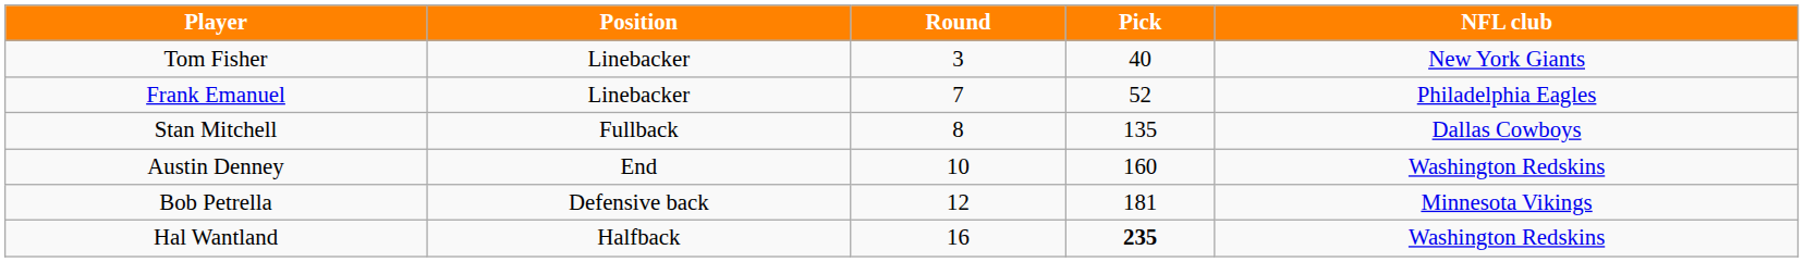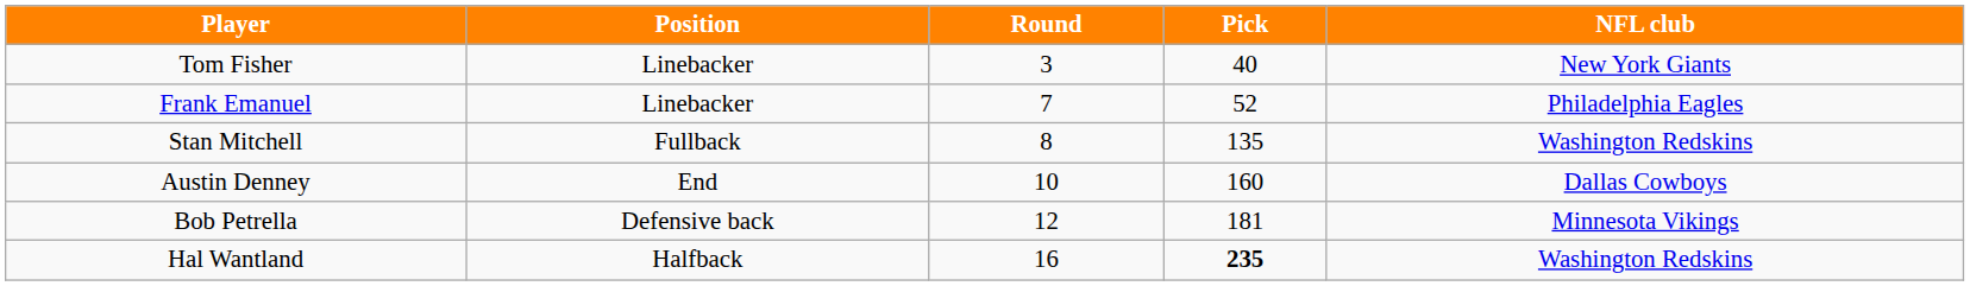 <table class="wikitable" width="80%">
 <tr align="center"  style="background:#FF8200;color:#FFFFFF;">
 <td><strong>Player</strong></td>
 <td><strong>Position</strong></td>
 <td><strong>Round</strong></td>
 <td><strong>Pick</strong></td>
 <td><strong>NFL club</strong></td>
 </tr>
 <tr align="center" bgcolor="">
 <td>Tom Fisher</td>
 <td>Linebacker</td>
 <td>3</td>
 <td>40</td>
 <td><a href='#'>New York Giants</a></td>
 </tr>
 <tr align="center" bgcolor="">
 <td><a href='#'>Frank Emanuel</a></td>
 <td>Linebacker</td>
 <td>7</td>
 <td>52</td>
 <td><a href='#'>Philadelphia Eagles</a></td>
 </tr>
 <tr align="center" bgcolor="">
 <td>Stan Mitchell</td>
 <td>Fullback</td>
 <td>8</td>
 <td>135</td>
-<td><a href='#'>Dallas Cowboys</a></td>
+<td><a href='#'>Washington Redskins</a></td>
 </tr>
 <tr align="center" bgcolor="">
 <td>Austin Denney</td>
 <td>End</td>
 <td>10</td>
 <td>160</td>
-<td><a href='#'>Washington Redskins</a></td>
+<td><a href='#'>Dallas Cowboys</a></td>
 </tr>
 <tr align="center" bgcolor="">
 <td>Bob Petrella</td>
 <td>Defensive back</td>
 <td>12</td>
 <td>181</td>
 <td><a href='#'>Minnesota Vikings</a></td>
 </tr>
 <tr align="center" bgcolor="">
 <td>Hal Wantland</td>
 <td>Halfback</td>
 <td>16</td>
 <td><strong>235</strong></td>
 <td><a href='#'>Washington Redskins</a></td>
 </tr>
 </table>
